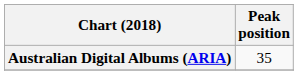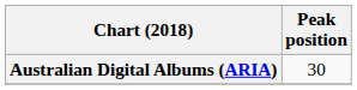 <table class="wikitable sortable plainrowheaders" style="text-align:center">
 <tr>
 <th scope="col">Chart (2018)</th>
 <th scope="col">Peak<br> position</th>
 </tr>
 <tr>
 <th scope="row">Australian Digital Albums (<a href='#'>ARIA</a>)</th>
-<td>35</td>
+<td>30</td>
 </tr>
 <tr>
 </tr>
 <tr>
 </tr>
 <tr>
 </tr>
 <tr>
 </tr>
 <tr>
 </tr>
 </table>
